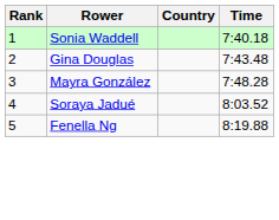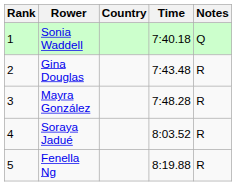 <table class="wikitable sortable" width=50%>
 <tr>
 <th>Rank</th>
 <th>Rower</th>
 <th>Country</th>
 <th>Time</th>
+<th>Notes</th>
 </tr>
 <tr bgcolor=ccffcc>
 <td>1</td>
 <td><a href='#'>Sonia Waddell</a></td>
 <td></td>
 <td>7:40.18</td>
+<td>Q</td>
 </tr>
 <tr>
 <td>2</td>
 <td><a href='#'>Gina Douglas</a></td>
 <td></td>
 <td>7:43.48</td>
+<td>R</td>
 </tr>
 <tr>
 <td>3</td>
 <td><a href='#'>Mayra González</a></td>
 <td></td>
 <td>7:48.28</td>
+<td>R</td>
 </tr>
 <tr>
 <td>4</td>
 <td><a href='#'>Soraya Jadué</a></td>
 <td></td>
 <td>8:03.52</td>
+<td>R</td>
 </tr>
 <tr>
 <td>5</td>
 <td><a href='#'>Fenella Ng</a></td>
 <td></td>
 <td>8:19.88</td>
+<td>R</td>
 </tr>
 </table>
